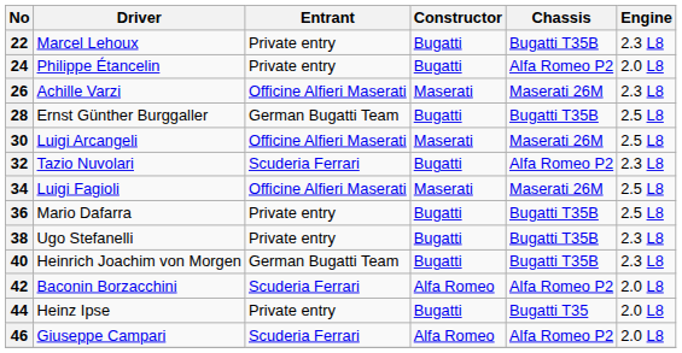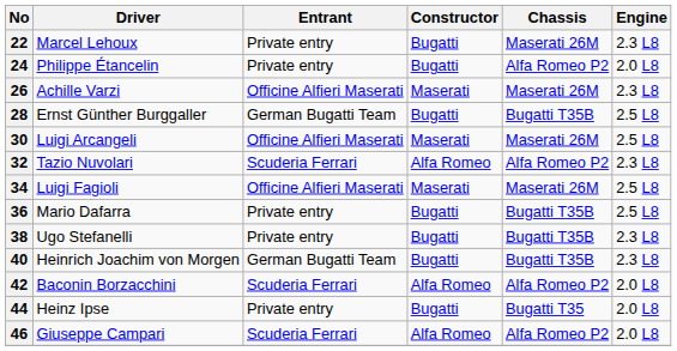 <table class="wikitable" style="font-size: 90%;">
 <tr>
 <th>No</th>
 <th>Driver</th>
 <th>Entrant</th>
 <th>Constructor</th>
 <th>Chassis</th>
 <th>Engine</th>
 </tr>
 <tr>
 <th>22</th>
 <td> <a href='#'>Marcel Lehoux</a></td>
 <td>Private entry</td>
 <td><a href='#'>Bugatti</a></td>
-<td><a href='#'>Bugatti T35B</a></td>
+<td><a href='#'>Maserati 26M</a></td>
 <td>2.3 <a href='#'>L8</a></td>
 </tr>
 <tr>
 <th>24</th>
 <td> <a href='#'>Philippe Étancelin</a></td>
 <td>Private entry</td>
 <td><a href='#'>Bugatti</a></td>
 <td><a href='#'>Alfa Romeo P2</a></td>
 <td>2.0 <a href='#'>L8</a></td>
 </tr>
 <tr>
 <th>26</th>
 <td> <a href='#'>Achille Varzi</a></td>
 <td><a href='#'>Officine Alfieri Maserati</a></td>
 <td><a href='#'>Maserati</a></td>
 <td><a href='#'>Maserati 26M</a></td>
 <td>2.3 <a href='#'>L8</a></td>
 </tr>
 <tr>
 <th>28</th>
 <td> Ernst Günther Burggaller</td>
 <td>German Bugatti Team</td>
 <td><a href='#'>Bugatti</a></td>
 <td><a href='#'>Bugatti T35B</a></td>
 <td>2.5 <a href='#'>L8</a></td>
 </tr>
 <tr>
 <th>30</th>
 <td> <a href='#'>Luigi Arcangeli</a></td>
 <td><a href='#'>Officine Alfieri Maserati</a></td>
 <td><a href='#'>Maserati</a></td>
 <td><a href='#'>Maserati 26M</a></td>
 <td>2.5 <a href='#'>L8</a></td>
 </tr>
 <tr>
 <th>32</th>
 <td> <a href='#'>Tazio Nuvolari</a></td>
 <td><a href='#'>Scuderia Ferrari</a></td>
-<td><a href='#'>Bugatti</a></td>
+<td><a href='#'>Alfa Romeo</a></td>
 <td><a href='#'>Alfa Romeo P2</a></td>
 <td>2.3 <a href='#'>L8</a></td>
 </tr>
 <tr>
 <th>34</th>
 <td> <a href='#'>Luigi Fagioli</a></td>
 <td><a href='#'>Officine Alfieri Maserati</a></td>
 <td><a href='#'>Maserati</a></td>
 <td><a href='#'>Maserati 26M</a></td>
 <td>2.5 <a href='#'>L8</a></td>
 </tr>
 <tr>
 <th>36</th>
 <td> Mario Dafarra</td>
 <td>Private entry</td>
 <td><a href='#'>Bugatti</a></td>
 <td><a href='#'>Bugatti T35B</a></td>
 <td>2.5 <a href='#'>L8</a></td>
 </tr>
 <tr>
 <th>38</th>
 <td> Ugo Stefanelli</td>
 <td>Private entry</td>
 <td><a href='#'>Bugatti</a></td>
 <td><a href='#'>Bugatti T35B</a></td>
 <td>2.3 <a href='#'>L8</a></td>
 </tr>
 <tr>
 <th>40</th>
 <td> Heinrich Joachim von Morgen</td>
 <td>German Bugatti Team</td>
 <td><a href='#'>Bugatti</a></td>
 <td><a href='#'>Bugatti T35B</a></td>
 <td>2.3 <a href='#'>L8</a></td>
 </tr>
 <tr>
 <th>42</th>
 <td> <a href='#'>Baconin Borzacchini</a></td>
 <td><a href='#'>Scuderia Ferrari</a></td>
 <td><a href='#'>Alfa Romeo</a></td>
 <td><a href='#'>Alfa Romeo P2</a></td>
 <td>2.0 <a href='#'>L8</a></td>
 </tr>
 <tr>
 <th>44</th>
 <td> Heinz Ipse</td>
 <td>Private entry</td>
 <td><a href='#'>Bugatti</a></td>
 <td><a href='#'>Bugatti T35</a></td>
 <td>2.0 <a href='#'>L8</a></td>
 </tr>
 <tr>
 <th>46</th>
 <td> <a href='#'>Giuseppe Campari</a></td>
 <td><a href='#'>Scuderia Ferrari</a></td>
 <td><a href='#'>Alfa Romeo</a></td>
 <td><a href='#'>Alfa Romeo P2</a></td>
 <td>2.0 <a href='#'>L8</a></td>
 </tr>
 <tr>
 </tr>
 </table>
